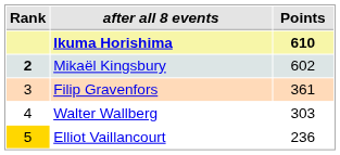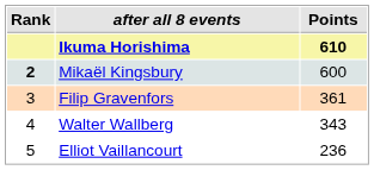 <table cellspacing="1" cellpadding="3" style="border:1px solid #AAAAAA;font-size:86%">
 <tr style="background-color: #E4E4E4;">
 <th style="border-bottom:1px solid #AAAAAA; width: 10px;">Rank</th>
 <th style="border-bottom:1px solid #AAAAAA; width: 200px;"><em>after all 8 events</em></th>
 <th style="border-bottom:1px solid #AAAAAA; width: 50px;">Points</th>
 </tr>
 <tr style="background:#f7f6a8;">
 <td align=center></td>
 <td> <strong><a href='#'>Ikuma Horishima</a></strong></td>
 <td align=center><strong>610</strong></td>
 </tr>
 <tr style="background:#dce5e5;">
 <td align=center><strong>2</strong></td>
 <td> <a href='#'>Mikaël Kingsbury</a></td>
-<td align=center>602</td>
+<td align=center>600</td>
 </tr>
 <tr style="background:#ffdab9;">
 <td align=center>3</td>
 <td> <a href='#'>Filip Gravenfors</a></td>
 <td align=center>361</td>
 </tr>
 <tr>
 <td align=center>4</td>
 <td> <a href='#'>Walter Wallberg</a></td>
-<td align=center>303</td>
+<td align=center>343</td>
 </tr>
 <tr>
-<td align=center style="background: gold;">5</td>
+<td align=center>5</td>
 <td> <a href='#'>Elliot Vaillancourt</a></td>
 <td align=center>236</td>
 </tr>
 </table>
